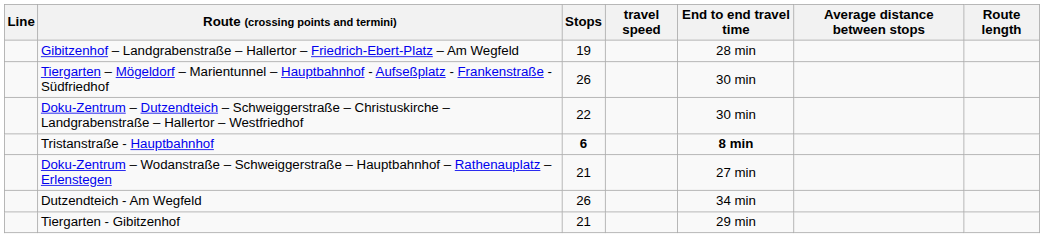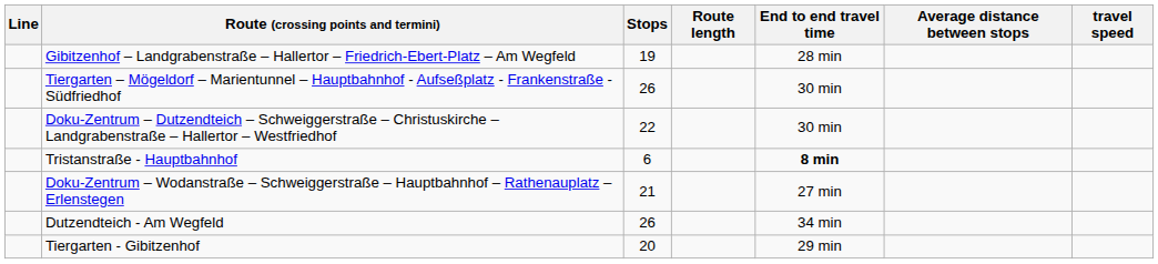 <table class="wikitable sortable">
 <tr>
 <th>Line</th>
 <th class="unsortable">Route <small>(crossing points and termini)</small></th>
 <th>Stops</th>
-<th>travel speed</th>
+<th>Route length</th>
 <th>End to end travel time</th>
 <th>Average distance between stops</th>
-<th>Route length</th>
+<th>travel speed</th>
 </tr>
 <tr>
 <td></td>
 <td><a href='#'>Gibitzenhof</a> – Landgrabenstraße – Hallertor – <a href='#'>Friedrich-Ebert-Platz</a> – Am Wegfeld</td>
 <td align="center">19</td>
 <td align="center"></td>
 <td align="center">28 min</td>
 <td align="center"></td>
 <td align="center"></td>
 </tr>
 <tr>
 <td></td>
 <td><a href='#'>Tiergarten</a> – <a href='#'>Mögeldorf</a> – Marientunnel – <a href='#'>Hauptbahnhof</a> - <a href='#'>Aufseßplatz</a> - <a href='#'>Frankenstraße</a> - Südfriedhof</td>
 <td align="center">26</td>
 <td align="center"></td>
 <td align="center">30 min</td>
 <td align="center"></td>
 <td align="center"></td>
 </tr>
 <tr>
 <td></td>
 <td><a href='#'>Doku-Zentrum</a> – <a href='#'>Dutzendteich</a> – Schweiggerstraße – Christuskirche – Landgrabenstraße – Hallertor – Westfriedhof</td>
 <td align="center">22</td>
 <td align="center"></td>
 <td align="center">30 min</td>
 <td align="center"></td>
 <td align="center"></td>
 </tr>
 <tr>
 <td></td>
 <td>Tristanstraße - <a href='#'>Hauptbahnhof</a></td>
-<td align="center"><strong>6</strong></td>
+<td align="center">6</td>
 <td align="center"></td>
 <td align="center"><strong>8 min</strong></td>
 <td align="center"></td>
 <td align="center"></td>
 </tr>
 <tr>
 <td></td>
 <td><a href='#'>Doku-Zentrum</a> – Wodanstraße – Schweiggerstraße – Hauptbahnhof – <a href='#'>Rathenauplatz</a> – <a href='#'>Erlenstegen</a></td>
 <td align="center">21</td>
 <td align="center"></td>
 <td align="center">27 min</td>
 <td align="center"></td>
 <td align="center"></td>
 </tr>
 <tr>
 <td></td>
 <td>Dutzendteich - Am Wegfeld</td>
 <td align="center">26</td>
 <td align="center"></td>
 <td align="center">34 min</td>
 <td align="center"></td>
 <td align="center"></td>
 </tr>
 <tr>
 <td></td>
 <td>Tiergarten - Gibitzenhof</td>
-<td align="center">21</td>
+<td align="center">20</td>
 <td align="center"></td>
 <td align="center">29 min</td>
 <td align="center"></td>
 <td align="center"></td>
 </tr>
 </table>
